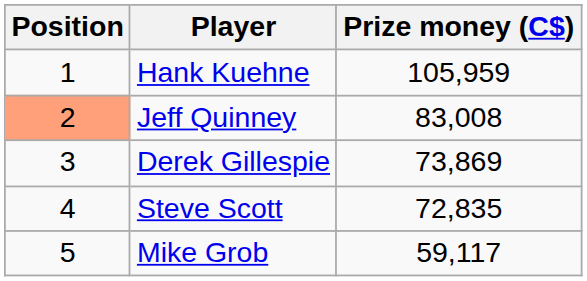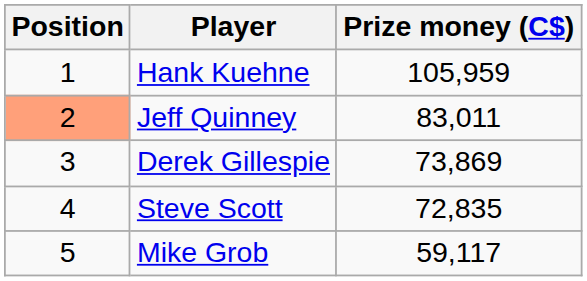 <table class=wikitable>
 <tr>
 <th>Position</th>
 <th>Player</th>
 <th>Prize money (<a href='#'>C$</a>)</th>
 </tr>
 <tr>
 <td align=center>1</td>
 <td> <a href='#'>Hank Kuehne</a></td>
 <td align=center>105,959</td>
 </tr>
 <tr>
 <td align=center style="background: lightsalmon;">2</td>
 <td> <a href='#'>Jeff Quinney</a></td>
-<td align=center>83,008</td>
+<td align=center>83,011</td>
 </tr>
 <tr>
 <td align=center>3</td>
 <td> <a href='#'>Derek Gillespie</a></td>
 <td align=center>73,869</td>
 </tr>
 <tr>
 <td align=center>4</td>
 <td> <a href='#'>Steve Scott</a></td>
 <td align=center>72,835</td>
 </tr>
 <tr>
 <td align=center>5</td>
 <td> <a href='#'>Mike Grob</a></td>
 <td align=center>59,117</td>
 </tr>
 </table>
